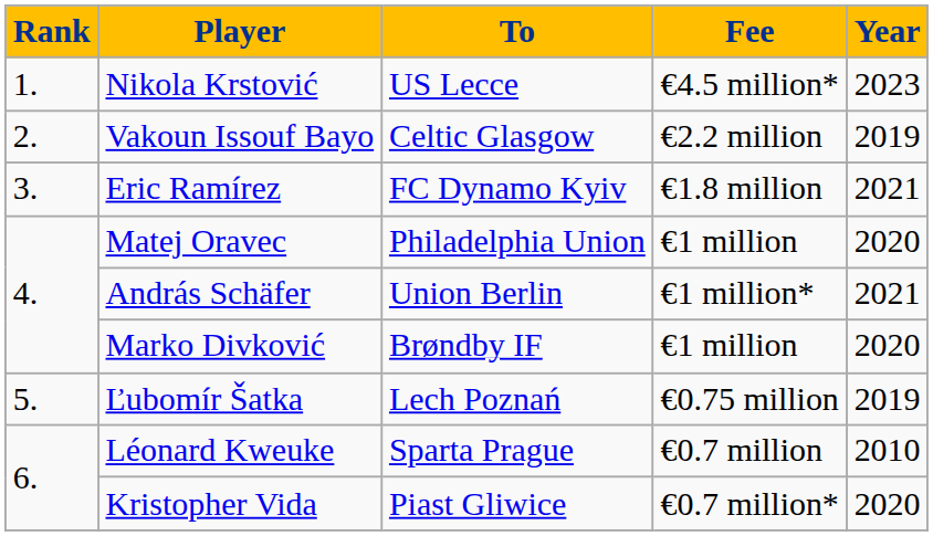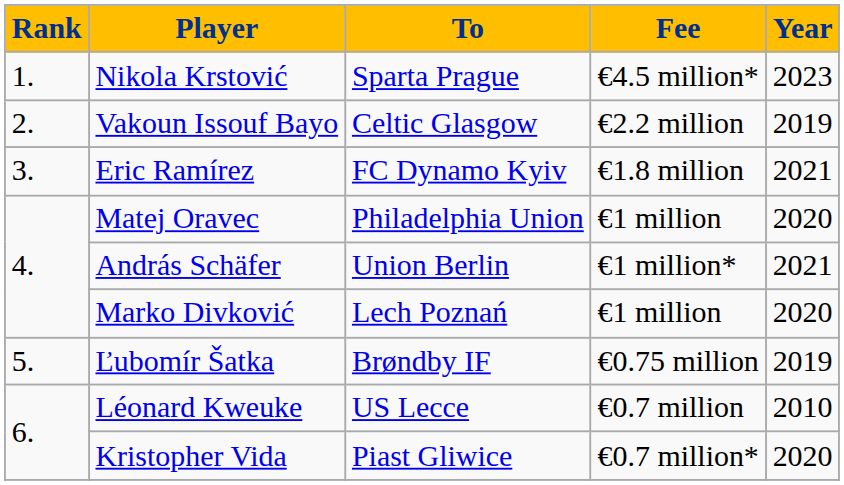 <table class="wikitable">
 <tr>
 <th style="color:#00308F; background:#FFBF00;">Rank</th>
 <th style="color:#00308F; background:#FFBF00;">Player</th>
 <th style="color:#00308F; background:#FFBF00;">To</th>
 <th style="color:#00308F; background:#FFBF00;">Fee</th>
 <th style="color:#00308F; background:#FFBF00;">Year</th>
 </tr>
 <tr>
 <td>1.</td>
 <td> <a href='#'>Nikola Krstović</a></td>
-<td> <a href='#'>US Lecce</a></td>
+<td> <a href='#'>Sparta Prague</a></td>
 <td>€4.5 million*</td>
 <td>2023</td>
 </tr>
 <tr>
 <td>2.</td>
 <td> <a href='#'>Vakoun Issouf Bayo</a></td>
 <td> <a href='#'>Celtic Glasgow</a></td>
 <td>€2.2 million</td>
 <td>2019</td>
 </tr>
 <tr>
 <td>3.</td>
 <td> <a href='#'>Eric Ramírez</a></td>
 <td> <a href='#'>FC Dynamo Kyiv</a></td>
 <td>€1.8 million</td>
 <td>2021</td>
 </tr>
 <tr>
 <td rowspan="3">4.</td>
 <td> <a href='#'>Matej Oravec</a></td>
 <td> <a href='#'>Philadelphia Union</a></td>
 <td>€1 million</td>
 <td>2020</td>
 </tr>
 <tr>
 <td> <a href='#'>András Schäfer</a></td>
 <td> <a href='#'>Union Berlin</a></td>
 <td>€1 million*</td>
 <td>2021</td>
 </tr>
 <tr>
 <td> <a href='#'>Marko Divković</a></td>
-<td> <a href='#'>Brøndby IF</a></td>
+<td> <a href='#'>Lech Poznań</a></td>
 <td>€1 million</td>
 <td>2020</td>
 </tr>
 <tr>
 <td>5.</td>
 <td> <a href='#'>Ľubomír Šatka</a></td>
-<td> <a href='#'>Lech Poznań</a></td>
+<td> <a href='#'>Brøndby IF</a></td>
 <td>€0.75 million</td>
 <td>2019</td>
 </tr>
 <tr>
 <td rowspan="2">6.</td>
 <td> <a href='#'>Léonard Kweuke</a></td>
-<td> <a href='#'>Sparta Prague</a></td>
+<td> <a href='#'>US Lecce</a></td>
 <td>€0.7 million</td>
 <td>2010</td>
 </tr>
 <tr>
 <td> <a href='#'>Kristopher Vida</a></td>
 <td> <a href='#'>Piast Gliwice</a></td>
 <td>€0.7 million*</td>
 <td>2020</td>
 </tr>
 </table>
